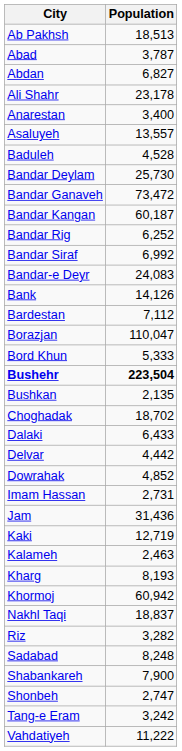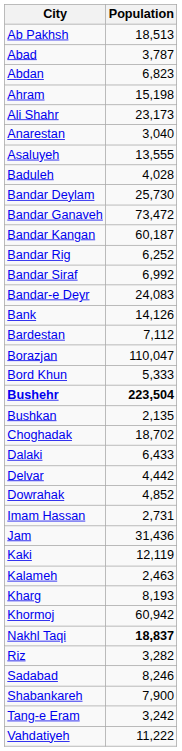 <table class="wikitable sortable">
 <tr>
 <th>City</th>
 <th>Population</th>
 </tr>
 <tr>
 <td><a href='#'>Ab Pakhsh</a></td>
 <td style="text-align: right;">18,513</td>
 </tr>
 <tr>
 <td><a href='#'>Abad</a></td>
 <td style="text-align: right;">3,787</td>
 </tr>
 <tr>
 <td><a href='#'>Abdan</a></td>
-<td style="text-align: right;">6,827</td>
+<td style="text-align: right;">6,823</td>
+</tr>
+<tr>
+<td><a href='#'>Ahram</a></td>
+<td style="text-align: right;">15,198</td>
 </tr>
 <tr>
 <td><a href='#'>Ali Shahr</a></td>
-<td style="text-align: right;">23,178</td>
+<td style="text-align: right;">23,173</td>
 </tr>
 <tr>
 <td><a href='#'>Anarestan</a></td>
-<td style="text-align: right;">3,400</td>
+<td style="text-align: right;">3,040</td>
 </tr>
 <tr>
 <td><a href='#'>Asaluyeh</a></td>
-<td style="text-align: right;">13,557</td>
+<td style="text-align: right;">13,555</td>
 </tr>
 <tr>
 <td><a href='#'>Baduleh</a></td>
-<td style="text-align: right;">4,528</td>
+<td style="text-align: right;">4,028</td>
 </tr>
 <tr>
 <td><a href='#'>Bandar Deylam</a></td>
 <td style="text-align: right;">25,730</td>
 </tr>
 <tr>
 <td><a href='#'>Bandar Ganaveh</a></td>
 <td style="text-align: right;">73,472</td>
 </tr>
 <tr>
 <td><a href='#'>Bandar Kangan</a></td>
 <td style="text-align: right;">60,187</td>
 </tr>
 <tr>
 <td><a href='#'>Bandar Rig</a></td>
 <td style="text-align: right;">6,252</td>
 </tr>
 <tr>
 <td><a href='#'>Bandar Siraf</a></td>
 <td style="text-align: right;">6,992</td>
 </tr>
 <tr>
 <td><a href='#'>Bandar-e Deyr</a></td>
 <td style="text-align: right;">24,083</td>
 </tr>
 <tr>
 <td><a href='#'>Bank</a></td>
 <td style="text-align: right;">14,126</td>
 </tr>
 <tr>
 <td><a href='#'>Bardestan</a></td>
 <td style="text-align: right;">7,112</td>
 </tr>
 <tr>
 <td><a href='#'>Borazjan</a></td>
 <td style="text-align: right;">110,047</td>
 </tr>
 <tr>
 <td><a href='#'>Bord Khun</a></td>
 <td style="text-align: right;">5,333</td>
 </tr>
 <tr>
 <td><strong><a href='#'>Bushehr</a></strong></td>
 <td style="text-align: right;"><strong>223,504</strong></td>
 </tr>
 <tr>
 <td><a href='#'>Bushkan</a></td>
 <td style="text-align: right;">2,135</td>
 </tr>
 <tr>
 <td><a href='#'>Choghadak</a></td>
 <td style="text-align: right;">18,702</td>
 </tr>
 <tr>
 <td><a href='#'>Dalaki</a></td>
 <td style="text-align: right;">6,433</td>
 </tr>
 <tr>
 <td><a href='#'>Delvar</a></td>
 <td style="text-align: right;">4,442</td>
 </tr>
 <tr>
 <td><a href='#'>Dowrahak</a></td>
 <td style="text-align: right;">4,852</td>
 </tr>
 <tr>
 <td><a href='#'>Imam Hassan</a></td>
 <td style="text-align: right;">2,731</td>
 </tr>
 <tr>
 <td><a href='#'>Jam</a></td>
 <td style="text-align: right;">31,436</td>
 </tr>
 <tr>
 <td><a href='#'>Kaki</a></td>
-<td style="text-align: right;">12,719</td>
+<td style="text-align: right;">12,119</td>
 </tr>
 <tr>
 <td><a href='#'>Kalameh</a></td>
 <td style="text-align: right;">2,463</td>
 </tr>
 <tr>
 <td><a href='#'>Kharg</a></td>
 <td style="text-align: right;">8,193</td>
 </tr>
 <tr>
 <td><a href='#'>Khormoj</a></td>
 <td style="text-align: right;">60,942</td>
 </tr>
 <tr>
 <td><a href='#'>Nakhl Taqi</a></td>
-<td style="text-align: right;">18,837</td>
+<td style="text-align: right;"><strong>18,837</strong></td>
 </tr>
 <tr>
 <td><a href='#'>Riz</a></td>
 <td style="text-align: right;">3,282</td>
 </tr>
 <tr>
 <td><a href='#'>Sadabad</a></td>
-<td style="text-align: right;">8,248</td>
+<td style="text-align: right;">8,246</td>
 </tr>
 <tr>
 <td><a href='#'>Shabankareh</a></td>
 <td style="text-align: right;">7,900</td>
-</tr>
-<tr>
-<td><a href='#'>Shonbeh</a></td>
-<td style="text-align: right;">2,747</td>
 </tr>
 <tr>
 <td><a href='#'>Tang-e Eram</a></td>
 <td style="text-align: right;">3,242</td>
 </tr>
 <tr>
 <td><a href='#'>Vahdatiyeh</a></td>
 <td style="text-align: right;">11,222</td>
 </tr>
 </table>
